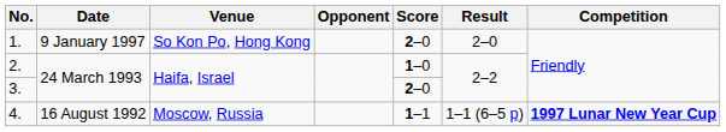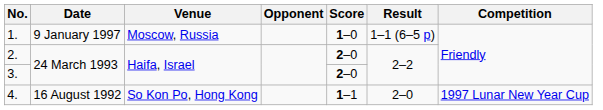 <table class="wikitable">
 <tr>
 <th>No.</th>
 <th>Date</th>
 <th>Venue</th>
 <th>Opponent</th>
 <th>Score</th>
 <th>Result</th>
 <th>Competition</th>
 </tr>
 <tr>
 <td>1.</td>
 <td>9 January 1997</td>
-<td><a href='#'>So Kon Po</a>, <a href='#'>Hong Kong</a></td>
+<td><a href='#'>Moscow</a>, <a href='#'>Russia</a></td>
 <td></td>
-<td align=center><strong>2</strong>–0</td>
-<td align=center>2–0</td>
+<td align=center><strong>1</strong>–0</td>
+<td align=center>1–1 (6–5 <a href='#'>p</a>)</td>
 <td rowspan=3><a href='#'>Friendly</a></td>
 </tr>
 <tr>
 <td>2.</td>
 <td rowspan=2>24 March 1993</td>
 <td rowspan=2><a href='#'>Haifa</a>, <a href='#'>Israel</a></td>
 <td rowspan=2></td>
-<td align=center><strong>1</strong>–0</td>
+<td align=center><strong>2</strong>–0</td>
 <td rowspan=2 align=center>2–2</td>
 </tr>
 <tr>
 <td>3.</td>
 <td align=center><strong>2</strong>–0</td>
 </tr>
 <tr>
 <td>4.</td>
 <td>16 August 1992</td>
-<td><a href='#'>Moscow</a>, <a href='#'>Russia</a></td>
+<td><a href='#'>So Kon Po</a>, <a href='#'>Hong Kong</a></td>
 <td></td>
 <td align=center><strong>1</strong>–1</td>
-<td align=center>1–1 (6–5 <a href='#'>p</a>)</td>
-<td><strong><a href='#'>1997 Lunar New Year Cup</a></strong></td>
+<td align=center>2–0</td>
+<td><a href='#'>1997 Lunar New Year Cup</a></td>
 </tr>
 </table>
